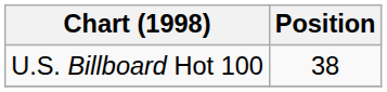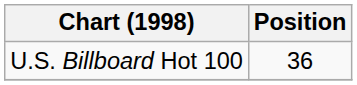 <table class="wikitable sortable">
 <tr>
 <th align="left">Chart (1998)</th>
 <th align="center">Position</th>
 </tr>
 <tr>
 <td>U.S. <em>Billboard</em> Hot 100</td>
-<td align="center">38</td>
+<td align="center">36</td>
 </tr>
 <tr>
 </tr>
 </table>
